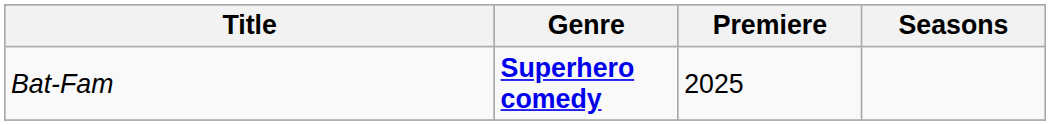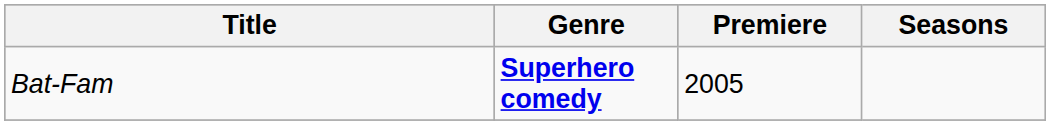 <table class="wikitable sortable" style="width:100%;">
 <tr>
 <th style="width:40%;">Title</th>
 <th style="width:15%;">Genre</th>
 <th style="width:15%;">Premiere</th>
 <th style="width:15%;">Seasons</th>
 </tr>
 <tr>
 <td><em>Bat-Fam</em></td>
 <td><strong><a href='#'>Superhero</a> <a href='#'>comedy</a></strong></td>
-<td>2025</td>
+<td>2005</td>
 <td></td>
 </tr>
 </table>
